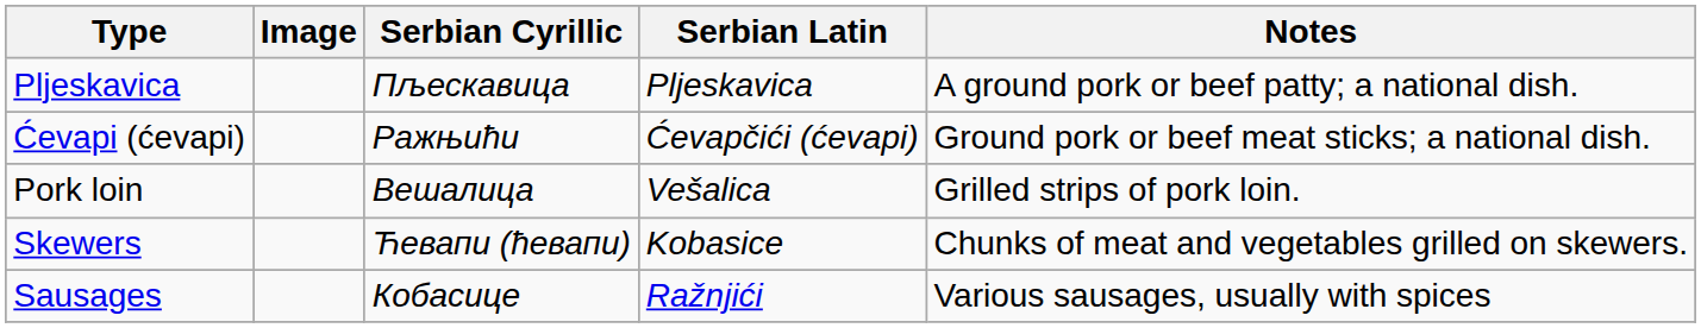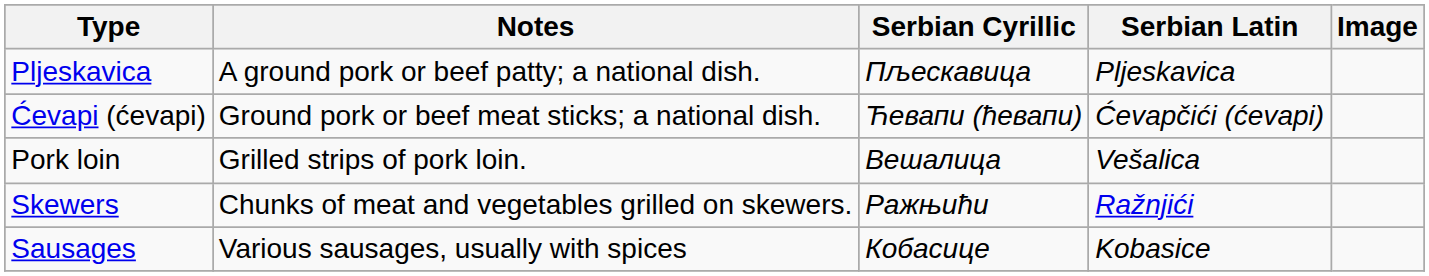 <table class="wikitable">
 <tr>
 <th>Type</th>
-<th>Image</th>
+<th>Notes</th>
 <th>Serbian Cyrillic</th>
 <th>Serbian Latin</th>
-<th>Notes</th>
+<th>Image</th>
 </tr>
 <tr>
 <td><a href='#'>Pljeskavica</a></td>
-<td></td>
+<td>A ground pork or beef patty; a national dish.</td>
 <td><em>Пљескавица</em></td>
 <td><em>Pljeskavica</em></td>
-<td>A ground pork or beef patty; a national dish.</td>
+<td></td>
 </tr>
 <tr>
 <td><a href='#'>Ćevapi</a> (ćevapi)</td>
+<td>Ground pork or beef meat sticks; a national dish.</td>
+<td><em>Ћевапи (ћевапи)</em></td>
+<td><em>Ćevapčići (ćevapi)</em></td>
 <td></td>
-<td><em>Ражњићи</em></td>
-<td><em>Ćevapčići (ćevapi)</em></td>
-<td>Ground pork or beef meat sticks; a national dish.</td>
 </tr>
 <tr>
 <td>Pork loin</td>
-<td></td>
+<td>Grilled strips of pork loin.</td>
 <td><em>Вешалица</em></td>
 <td><em>Vešalica</em></td>
-<td>Grilled strips of pork loin.</td>
+<td></td>
 </tr>
 <tr>
 <td><a href='#'>Skewers</a></td>
+<td>Chunks of meat and vegetables grilled on skewers.</td>
+<td><em>Ражњићи</em></td>
+<td><em><a href='#'>Ražnjići</a></em></td>
 <td></td>
-<td><em>Ћевапи (ћевапи)</em></td>
-<td><em>Kobasice</em></td>
-<td>Chunks of meat and vegetables grilled on skewers.</td>
 </tr>
 <tr>
 <td><a href='#'>Sausages</a></td>
+<td>Various sausages, usually with spices</td>
+<td><em>Кобасице</em></td>
+<td><em>Kobasice</em></td>
 <td></td>
-<td><em>Кобасице</em></td>
-<td><em><a href='#'>Ražnjići</a></em></td>
-<td>Various sausages, usually with spices</td>
 </tr>
 </table>
